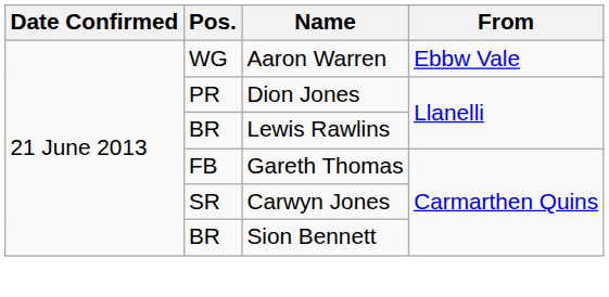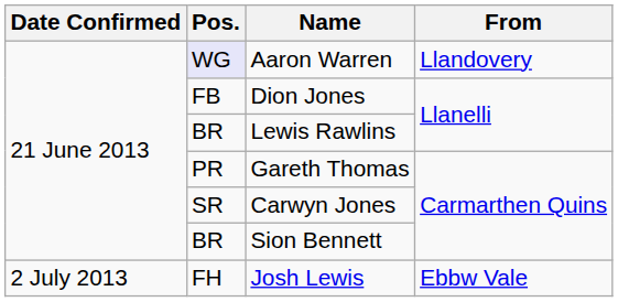 <table class="wikitable">
 <tr>
 <th>Date Confirmed</th>
 <th>Pos.</th>
 <th>Name</th>
 <th>From</th>
 </tr>
 <tr>
 <td rowspan="6">21 June 2013</td>
-<td>WG</td>
+<td style="background: lavender;">WG</td>
 <td> Aaron Warren</td>
-<td><a href='#'>Ebbw Vale</a></td>
+<td><a href='#'>Llandovery</a></td>
 </tr>
 <tr>
-<td>PR</td>
+<td>FB</td>
 <td> Dion Jones</td>
 <td rowspan="2"><a href='#'>Llanelli</a></td>
 </tr>
 <tr>
 <td>BR</td>
 <td> Lewis Rawlins</td>
 </tr>
 <tr>
-<td>FB</td>
+<td>PR</td>
 <td> Gareth Thomas</td>
 <td rowspan="3"><a href='#'>Carmarthen Quins</a></td>
 </tr>
 <tr>
 <td>SR</td>
 <td> Carwyn Jones</td>
 </tr>
 <tr>
 <td>BR</td>
 <td> Sion Bennett</td>
 </tr>
+<tr>
+<td>2 July 2013</td>
+<td>FH</td>
+<td> <a href='#'>Josh Lewis</a></td>
+<td><a href='#'>Ebbw Vale</a></td>
+</tr>
 </table>
